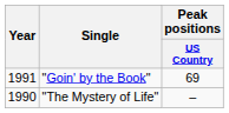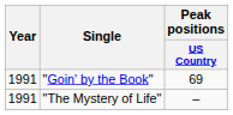 <table class="wikitable" style="text-align:center;">
 <tr>
 <th rowspan="2">Year</th>
 <th rowspan="2">Single</th>
 <th colspan="1">Peak positions</th>
 </tr>
 <tr style="font-size:smaller;">
 <th width="65"><a href='#'>US Country</a></th>
 </tr>
 <tr>
 <td>1991</td>
 <td align="left">"<a href='#'>Goin' by the Book</a>"</td>
 <td>69</td>
 </tr>
 <tr>
-<td>1990</td>
+<td>1991</td>
 <td align="left">"The Mystery of Life"</td>
 <td>–</td>
 </tr>
 </table>
